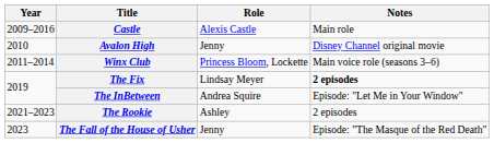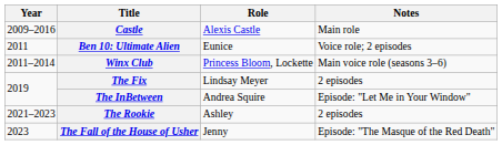 <table class="wikitable plainrowheaders sortable">
 <tr>
 <th scope="col">Year</th>
 <th scope="col">Title</th>
 <th scope="col">Role</th>
 <th class="unsortable">Notes</th>
 </tr>
 <tr>
 <td>2009–2016</td>
 <th scope="row"><em><a href='#'>Castle</a></em></th>
 <td><a href='#'>Alexis Castle</a></td>
 <td>Main role</td>
 </tr>
 <tr>
-<td>2010</td>
-<th scope="row"><em><a href='#'>Avalon High</a></em></th>
-<td>Jenny</td>
-<td><a href='#'>Disney Channel</a> original movie</td>
+<td>2011</td>
+<th scope="row"><em><a href='#'>Ben 10: Ultimate Alien</a></em></th>
+<td>Eunice</td>
+<td>Voice role; 2 episodes</td>
 </tr>
 <tr>
 <td>2011–2014</td>
 <th scope="row"><em><a href='#'>Winx Club</a></em></th>
 <td><a href='#'>Princess Bloom</a>, Lockette</td>
 <td>Main voice role (seasons 3–6)</td>
 </tr>
 <tr>
 <td rowspan=2>2019</td>
 <th scope="row"><em><a href='#'>The Fix</a></em></th>
 <td>Lindsay Meyer</td>
-<td><strong>2 episodes</strong></td>
+<td>2 episodes</td>
 </tr>
 <tr>
 <th scope="row"><em><a href='#'>The InBetween</a></em></th>
 <td>Andrea Squire</td>
 <td>Episode: "Let Me in Your Window"</td>
 </tr>
 <tr>
 <td>2021–2023</td>
 <th scope="row"><a href='#'><em>The Rookie</em></a></th>
 <td>Ashley</td>
 <td>2 episodes</td>
 </tr>
 <tr>
 <td>2023</td>
 <th scope="row"><em><a href='#'>The Fall of the House of Usher</a></em></th>
 <td>Jenny</td>
 <td>Episode: "The Masque of the Red Death"</td>
 </tr>
 </table>
